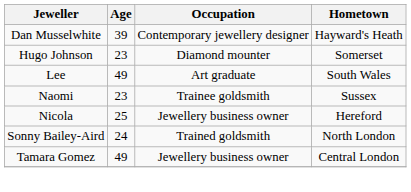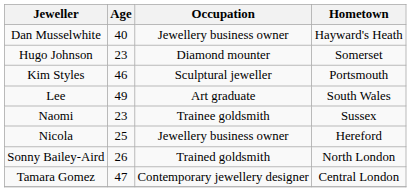 <table class="wikitable" style="text-align:center">
 <tr>
 <th>Jeweller</th>
 <th>Age</th>
 <th>Occupation</th>
 <th>Hometown</th>
 </tr>
 <tr>
 <td>Dan Musselwhite</td>
-<td>39</td>
-<td>Contemporary jewellery designer</td>
+<td>40</td>
+<td>Jewellery business owner</td>
 <td>Hayward's Heath</td>
 </tr>
 <tr>
 <td>Hugo Johnson</td>
 <td>23</td>
 <td>Diamond mounter</td>
 <td>Somerset</td>
+</tr>
+<tr>
+<td>Kim Styles</td>
+<td>46</td>
+<td>Sculptural jeweller</td>
+<td>Portsmouth</td>
 </tr>
 <tr>
 <td>Lee</td>
 <td>49</td>
 <td>Art graduate</td>
 <td>South Wales</td>
 </tr>
 <tr>
 <td>Naomi</td>
 <td>23</td>
 <td>Trainee goldsmith</td>
 <td>Sussex</td>
 </tr>
 <tr>
 <td>Nicola</td>
 <td>25</td>
 <td>Jewellery business owner</td>
 <td>Hereford</td>
 </tr>
 <tr>
 <td>Sonny Bailey-Aird</td>
-<td>24</td>
+<td>26</td>
 <td>Trained goldsmith</td>
 <td>North London</td>
 </tr>
 <tr>
 <td>Tamara Gomez</td>
-<td>49</td>
-<td>Jewellery business owner</td>
+<td>47</td>
+<td>Contemporary jewellery designer</td>
 <td>Central London</td>
 </tr>
 <tr>
 </tr>
 </table>
